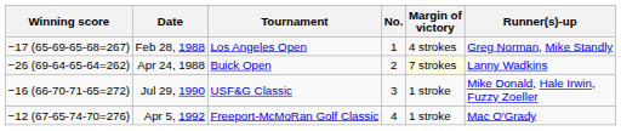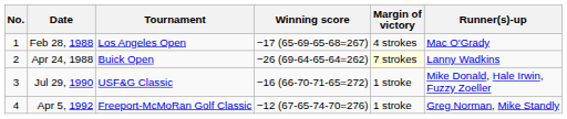 <table class="wikitable" style="font-size:95%;">
 <tr>
-<th>Winning score</th>
+<th>No.</th>
 <th>Date</th>
 <th>Tournament</th>
-<th>No.</th>
+<th>Winning score</th>
 <th>Margin of<br>victory</th>
 <th>Runner(s)-up</th>
 </tr>
 <tr>
-<td>−17 (65-69-65-68=267)</td>
+<td align=center>1</td>
 <td align=right>Feb 28, <a href='#'>1988</a></td>
 <td><a href='#'>Los Angeles Open</a></td>
-<td align=center>1</td>
+<td>−17 (65-69-65-68=267)</td>
 <td>4 strokes</td>
-<td> <a href='#'>Greg Norman</a>,  <a href='#'>Mike Standly</a></td>
+<td> <a href='#'>Mac O'Grady</a></td>
 </tr>
 <tr>
-<td>−26 (69-64-65-64=262)</td>
+<td align=center>2</td>
 <td align=right>Apr 24, 1988</td>
 <td><a href='#'>Buick Open</a></td>
-<td align=center>2</td>
+<td>−26 (69-64-65-64=262)</td>
 <td style="background: lightyellow;">7 strokes</td>
 <td> <a href='#'>Lanny Wadkins</a></td>
 </tr>
 <tr>
-<td>−16 (66-70-71-65=272)</td>
+<td align=center>3</td>
 <td align=right>Jul 29, <a href='#'>1990</a></td>
 <td><a href='#'>USF&G Classic</a></td>
-<td align=center>3</td>
+<td>−16 (66-70-71-65=272)</td>
 <td>1 stroke</td>
 <td> <a href='#'>Mike Donald</a>,  <a href='#'>Hale Irwin</a>,<br> <a href='#'>Fuzzy Zoeller</a></td>
 </tr>
 <tr>
-<td>−12 (67-65-74-70=276)</td>
+<td align=center>4</td>
 <td align=right>Apr 5, <a href='#'>1992</a></td>
 <td><a href='#'>Freeport-McMoRan Golf Classic</a></td>
-<td align=center>4</td>
+<td>−12 (67-65-74-70=276)</td>
 <td>1 stroke</td>
-<td> <a href='#'>Mac O'Grady</a></td>
+<td> <a href='#'>Greg Norman</a>,  <a href='#'>Mike Standly</a></td>
 </tr>
 </table>
